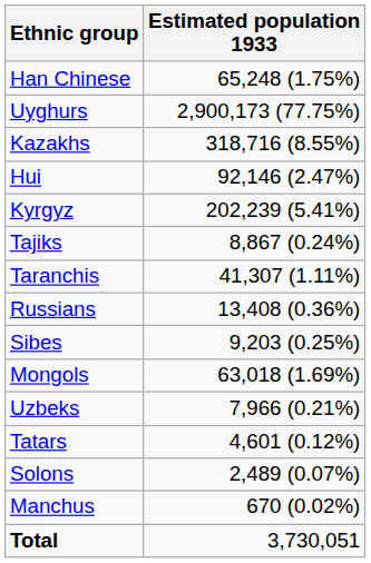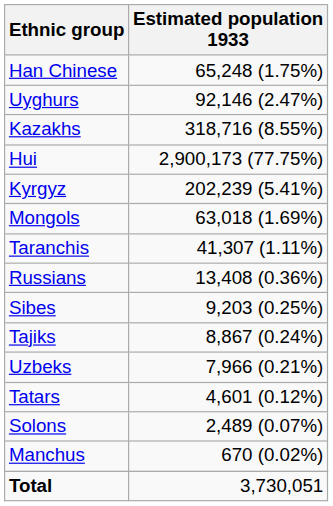 <table class="wikitable">
 <tr>
 <th>Ethnic group</th>
 <th>Estimated population<br>1933</th>
 </tr>
 <tr>
 <td><a href='#'>Han Chinese</a></td>
 <td align="right">65,248 (1.75%)</td>
 </tr>
 <tr>
 <td><a href='#'>Uyghurs</a></td>
-<td align="right">2,900,173 (77.75%)</td>
+<td align="right">92,146 (2.47%)</td>
 </tr>
 <tr>
 <td><a href='#'>Kazakhs</a></td>
 <td align="right">318,716 (8.55%)</td>
 </tr>
 <tr>
 <td><a href='#'>Hui</a></td>
-<td align="right">92,146 (2.47%)</td>
+<td align="right">2,900,173 (77.75%)</td>
 </tr>
 <tr>
 <td><a href='#'>Kyrgyz</a></td>
 <td align="right">202,239 (5.41%)</td>
 </tr>
 <tr>
-<td><a href='#'>Tajiks</a></td>
-<td align="right">8,867 (0.24%)</td>
+<td><a href='#'>Mongols</a></td>
+<td align="right">63,018 (1.69%)</td>
 </tr>
 <tr>
 <td><a href='#'>Taranchis</a></td>
 <td align="right">41,307 (1.11%)</td>
 </tr>
 <tr>
 <td><a href='#'>Russians</a></td>
 <td align="right">13,408 (0.36%)</td>
 </tr>
 <tr>
 <td><a href='#'>Sibes</a></td>
 <td align="right">9,203 (0.25%)</td>
 </tr>
 <tr>
-<td><a href='#'>Mongols</a></td>
-<td align="right">63,018 (1.69%)</td>
+<td><a href='#'>Tajiks</a></td>
+<td align="right">8,867 (0.24%)</td>
 </tr>
 <tr>
 <td><a href='#'>Uzbeks</a></td>
 <td align="right">7,966 (0.21%)</td>
 </tr>
 <tr>
 <td><a href='#'>Tatars</a></td>
 <td align="right">4,601 (0.12%)</td>
 </tr>
 <tr>
 <td><a href='#'>Solons</a></td>
 <td align="right">2,489 (0.07%)</td>
 </tr>
 <tr>
 <td><a href='#'>Manchus</a></td>
 <td align="right">670 (0.02%)</td>
 </tr>
 <tr>
 </tr>
 <tr class="sortbottom">
 <td><strong>Total</strong></td>
 <td align="right">3,730,051</td>
 </tr>
 </table>
